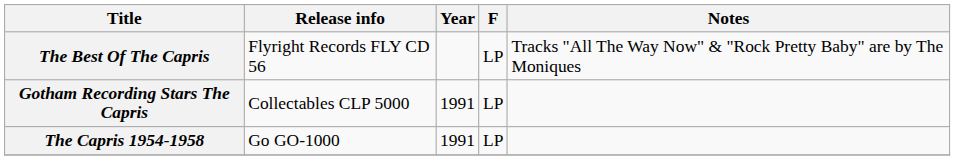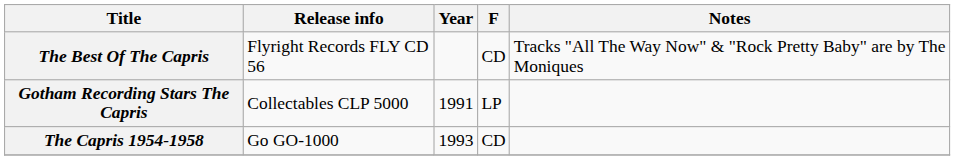 <table class="wikitable plainrowheaders sortable">
 <tr>
 <th scope="col">Title</th>
 <th scope="col">Release info</th>
 <th scope="col">Year</th>
 <th scope="col">F</th>
 <th scope="col" class="unsortable">Notes</th>
 </tr>
 <tr>
 <th scope="row"><em>The Best Of The Capris</em></th>
 <td>Flyright Records FLY CD 56</td>
 <td></td>
-<td>LP</td>
+<td>CD</td>
 <td>Tracks "All The Way Now" & "Rock Pretty Baby" are by The Moniques</td>
 </tr>
 <tr>
 <th scope="row"><em>Gotham Recording Stars The Capris</em></th>
 <td>Collectables CLP 5000</td>
 <td>1991</td>
 <td>LP</td>
 <td></td>
 </tr>
 <tr>
 <th scope="row"><em>The Capris 1954-1958</em></th>
 <td>Go GO-1000</td>
-<td>1991</td>
-<td>LP</td>
+<td>1993</td>
+<td>CD</td>
 <td></td>
 </tr>
 <tr>
 </tr>
 </table>
